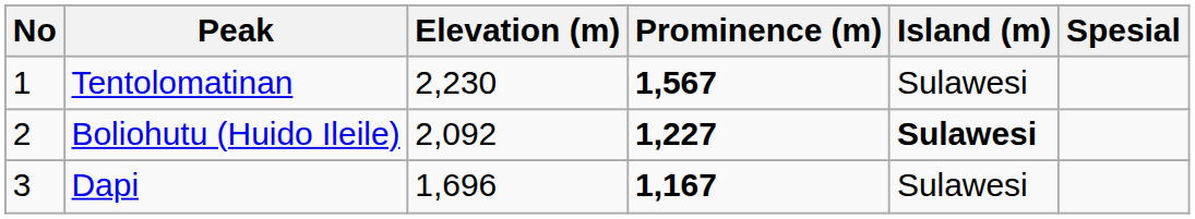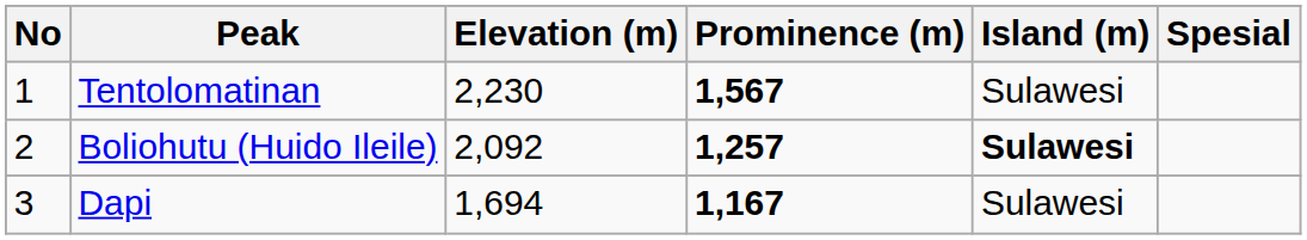 <table class="wikitable sortable">
 <tr>
 <th>No</th>
 <th>Peak</th>
 <th>Elevation (m)</th>
 <th>Prominence (m)</th>
 <th>Island (m)</th>
 <th>Spesial</th>
 </tr>
 <tr>
 <td>1</td>
 <td><a href='#'>Tentolomatinan</a></td>
 <td>2,230</td>
 <td><strong>1,567</strong></td>
 <td>Sulawesi</td>
 <td></td>
 </tr>
 <tr>
 <td>2</td>
 <td><a href='#'>Boliohutu (Huido Ileile)</a></td>
 <td>2,092</td>
-<td><strong>1,227</strong></td>
+<td><strong>1,257</strong></td>
 <td><strong>Sulawesi</strong></td>
 <td></td>
 </tr>
 <tr>
 <td>3</td>
 <td><a href='#'>Dapi</a></td>
-<td>1,696</td>
+<td>1,694</td>
 <td><strong>1,167</strong></td>
 <td>Sulawesi</td>
 <td></td>
 </tr>
 </table>
